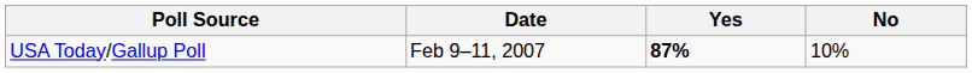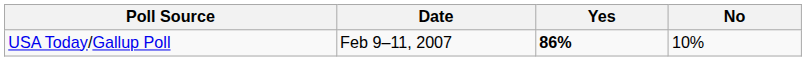 <table class="wikitable sortable">
 <tr>
 <th width="25%">Poll Source</th>
 <th width="15%">Date</th>
 <th width="10%">Yes</th>
 <th width="10%">No</th>
 </tr>
 <tr>
 <td><a href='#'>USA Today</a>/<a href='#'>Gallup Poll</a></td>
 <td>Feb 9–11, 2007</td>
-<td><strong>87%</strong></td>
+<td><strong>86%</strong></td>
 <td>10%</td>
 </tr>
 </table>
